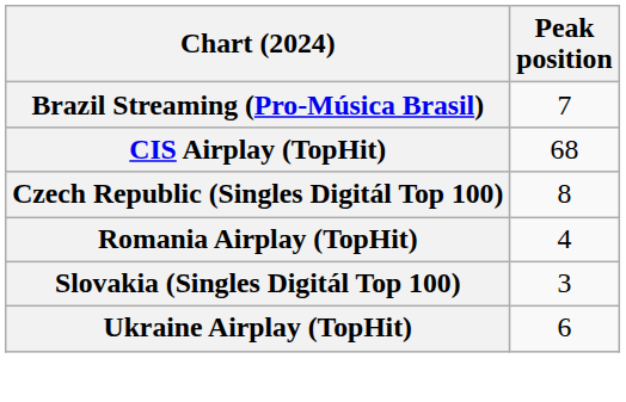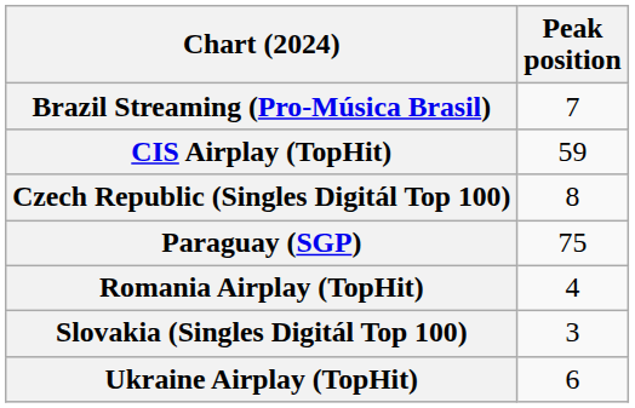 <table class="wikitable sortable plainrowheaders" style="text-align:center">
 <tr>
 <th scope="col">Chart (2024)</th>
 <th scope="col">Peak<br>position</th>
 </tr>
 <tr>
 <th scope="row">Brazil Streaming (<a href='#'>Pro-Música Brasil</a>)</th>
 <td>7</td>
 </tr>
 <tr>
 <th scope="row"><a href='#'>CIS</a> Airplay (TopHit)</th>
-<td>68</td>
+<td>59</td>
 </tr>
 <tr>
 <th scope="row">Czech Republic (Singles Digitál Top 100)</th>
 <td>8</td>
+</tr>
+<tr>
+<th scope="row">Paraguay (<a href='#'>SGP</a>)</th>
+<td>75</td>
 </tr>
 <tr>
 <th scope="row">Romania Airplay (TopHit)</th>
 <td>4</td>
 </tr>
 <tr>
 <th scope="row">Slovakia (Singles Digitál Top 100)</th>
 <td>3</td>
 </tr>
 <tr>
 <th scope="row">Ukraine Airplay (TopHit)</th>
 <td>6</td>
 </tr>
 </table>
